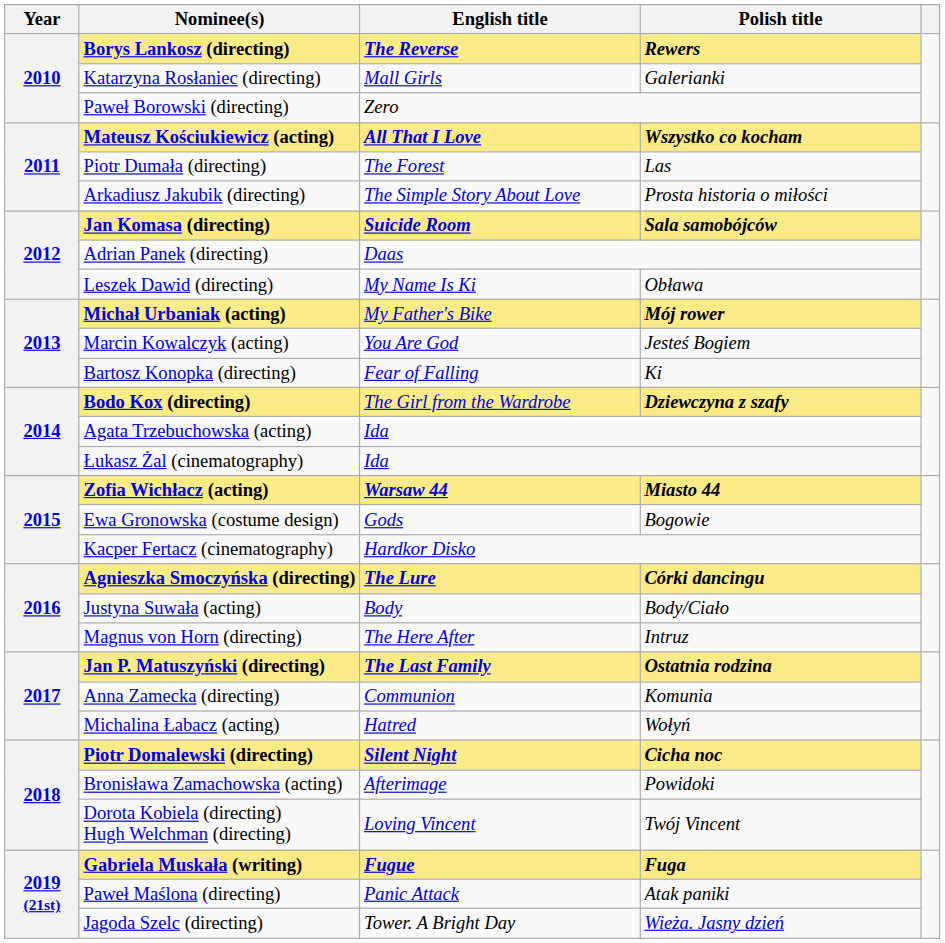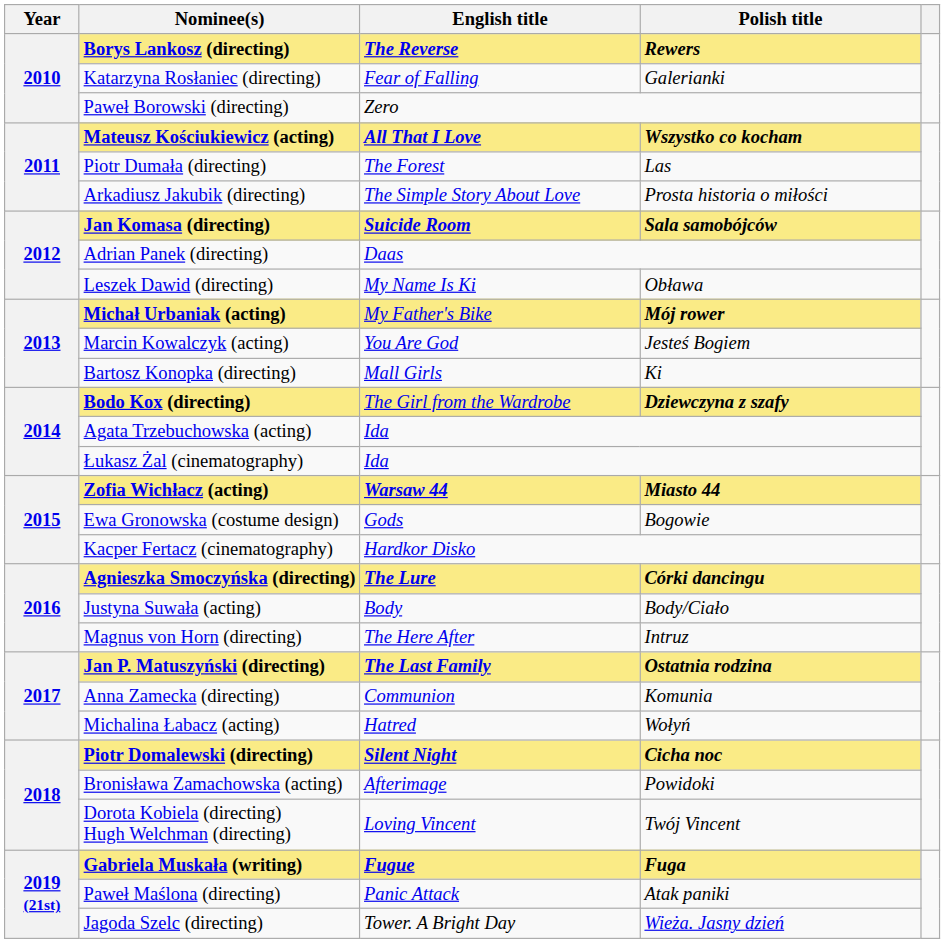 <table class="wikitable sortable">
 <tr>
 <th scope="col" style="width:8%;">Year</th>
 <th scope="col" style="width:30%;">Nominee(s)</th>
 <th scope="col" style="width:30%;">English title</th>
 <th>Polish title</th>
 <th scope="col" style="width:2%;" class="unsortable"></th>
 </tr>
 <tr>
 <th rowspan="3" scope="row" style="text-align:center;"><a href='#'>2010</a><br></th>
 <td style="background:#FAEB86;"><strong><a href='#'>Borys Lankosz</a> (directing)</strong></td>
 <td style="background:#FAEB86;"><em><a href='#'><strong>The Reverse</strong></a></em></td>
 <td style="background:#FAEB86;"><strong><em>Rewers</em></strong></td>
 <td rowspan="3"></td>
 </tr>
 <tr>
 <td><a href='#'>Katarzyna Rosłaniec</a> (directing)</td>
-<td><em><a href='#'>Mall Girls</a></em></td>
+<td><em><a href='#'>Fear of Falling</a></em></td>
 <td><em>Galerianki</em></td>
 </tr>
 <tr>
 <td><a href='#'>Paweł Borowski</a> (directing)</td>
 <td colspan="2"><em>Zero</em></td>
 </tr>
 <tr>
 <th rowspan="3" scope="row" style="text-align:center;"><a href='#'>2011</a><br></th>
 <td style="background:#FAEB86;"><strong><a href='#'>Mateusz Kościukiewicz</a> (acting)</strong></td>
 <td style="background:#FAEB86;"><strong><em><a href='#'>All That I Love</a></em></strong></td>
 <td style="background:#FAEB86;"><strong><em>Wszystko co kocham</em></strong></td>
 <td rowspan="3"></td>
 </tr>
 <tr>
 <td><a href='#'>Piotr Dumała</a> (directing)</td>
 <td><em><a href='#'>The Forest</a></em></td>
 <td><em>Las</em></td>
 </tr>
 <tr>
 <td><a href='#'>Arkadiusz Jakubik</a> (directing)</td>
 <td><em><a href='#'>The Simple Story About Love</a></em></td>
 <td><em>Prosta historia o miłości</em></td>
 </tr>
 <tr>
 <th rowspan="3" scope="row" style="text-align:center;"><a href='#'>2012</a><br></th>
 <td style="background:#FAEB86;"><strong><a href='#'>Jan Komasa</a> (directing)</strong></td>
 <td style="background:#FAEB86;"><strong><em><a href='#'>Suicide Room</a></em></strong></td>
 <td style="background:#FAEB86;"><strong><em>Sala samobójców</em></strong></td>
 <td rowspan="3"></td>
 </tr>
 <tr>
 <td><a href='#'>Adrian Panek</a> (directing)</td>
 <td colspan="2"><em><a href='#'>Daas</a></em></td>
 </tr>
 <tr>
 <td><a href='#'>Leszek Dawid</a> (directing)</td>
 <td><em><a href='#'>My Name Is Ki</a></em></td>
 <td><em>Obława</em></td>
 </tr>
 <tr>
 <th rowspan="3" scope="row" style="text-align:center;"><a href='#'>2013</a><br></th>
 <td style="background:#FAEB86;"><strong><a href='#'>Michał Urbaniak</a> (acting)</strong></td>
 <td style="background:#FAEB86;"><em><a href='#'>My Father's Bike</a></em></td>
 <td style="background:#FAEB86;"><strong><em>Mój rower</em></strong></td>
 <td rowspan="3"></td>
 </tr>
 <tr>
 <td><a href='#'>Marcin Kowalczyk</a> (acting)</td>
 <td><em><a href='#'>You Are God</a></em></td>
 <td><em>Jesteś Bogiem</em></td>
 </tr>
 <tr>
 <td><a href='#'>Bartosz Konopka</a> (directing)</td>
-<td><em><a href='#'>Fear of Falling</a></em></td>
+<td><em><a href='#'>Mall Girls</a></em></td>
 <td><em>Ki</em></td>
 </tr>
 <tr>
 <th rowspan="3" scope="row" style="text-align:center;"><a href='#'>2014</a><br></th>
 <td style="background:#FAEB86;"><strong><a href='#'>Bodo Kox</a> (directing)</strong></td>
 <td style="background:#FAEB86;"><em><a href='#'>The Girl from the Wardrobe</a></em></td>
 <td style="background:#FAEB86;"><strong><em>Dziewczyna z szafy</em></strong></td>
 <td rowspan="3"></td>
 </tr>
 <tr>
 <td><a href='#'>Agata Trzebuchowska</a> (acting)</td>
 <td colspan="2"><em><a href='#'>Ida</a></em></td>
 </tr>
 <tr>
 <td><a href='#'>Łukasz Żal</a> (cinematography)</td>
 <td colspan="2"><em><a href='#'>Ida</a></em></td>
 </tr>
 <tr>
 <th rowspan="3" scope="row" style="text-align:center"><a href='#'>2015</a> <br></th>
 <td style="background:#FAEB86;"><strong><a href='#'>Zofia Wichłacz</a> (acting)</strong></td>
 <td style="background:#FAEB86;"><strong><em><a href='#'>Warsaw 44</a></em></strong></td>
 <td style="background:#FAEB86;"><strong><em>Miasto 44</em></strong></td>
 <td rowspan="3"></td>
 </tr>
 <tr>
 <td><a href='#'>Ewa Gronowska</a> (costume design)</td>
 <td><em><a href='#'>Gods</a></em></td>
 <td><em>Bogowie</em></td>
 </tr>
 <tr>
 <td><a href='#'>Kacper Fertacz</a> (cinematography)</td>
 <td colspan="2"><em><a href='#'>Hardkor Disko</a></em></td>
 </tr>
 <tr>
 <th rowspan="3" scope="row" style="text-align:center"><a href='#'>2016</a> <br></th>
 <td style="background:#FAEB86;"><strong><a href='#'>Agnieszka Smoczyńska</a> (directing)</strong></td>
 <td style="background:#FAEB86;"><strong><em><a href='#'>The Lure</a></em></strong></td>
 <td style="background:#FAEB86;"><strong><em>Córki dancingu</em></strong></td>
 <td rowspan="3"></td>
 </tr>
 <tr>
 <td><a href='#'>Justyna Suwała</a> (acting)</td>
 <td><em><a href='#'>Body</a></em></td>
 <td><em>Body/Ciało</em></td>
 </tr>
 <tr>
 <td><a href='#'>Magnus von Horn</a> (directing)</td>
 <td><em><a href='#'>The Here After</a></em></td>
 <td><em>Intruz</em></td>
 </tr>
 <tr>
 <th rowspan="3" scope="row" style="text-align:center"><a href='#'>2017</a> <br></th>
 <td style="background:#FAEB86;"><strong><a href='#'>Jan P. Matuszyński</a> (directing)</strong></td>
 <td style="background:#FAEB86;"><strong><em><a href='#'>The Last Family</a></em></strong></td>
 <td style="background:#FAEB86;"><strong><em>Ostatnia rodzina</em></strong></td>
 <td rowspan="3"></td>
 </tr>
 <tr>
 <td><a href='#'>Anna Zamecka</a> (directing)</td>
 <td><em><a href='#'>Communion</a></em></td>
 <td><em>Komunia</em></td>
 </tr>
 <tr>
 <td><a href='#'>Michalina Łabacz</a> (acting)</td>
 <td><em><a href='#'>Hatred</a></em></td>
 <td><em>Wołyń</em></td>
 </tr>
 <tr>
 <th rowspan="3" scope="row" style="text-align:center"><a href='#'>2018</a> <br></th>
 <td style="background:#FAEB86;"><strong><a href='#'>Piotr Domalewski</a> (directing)</strong></td>
 <td style="background:#FAEB86;"><strong><em><a href='#'>Silent Night</a></em></strong></td>
 <td style="background:#FAEB86;"><strong><em>Cicha noc</em></strong></td>
 <td rowspan="3"></td>
 </tr>
 <tr>
 <td><a href='#'>Bronisława Zamachowska</a> (acting)</td>
 <td><em><a href='#'>Afterimage</a></em></td>
 <td><em>Powidoki</em></td>
 </tr>
 <tr>
 <td><a href='#'>Dorota Kobiela</a> (directing) <br> <a href='#'>Hugh Welchman</a> (directing)</td>
 <td><em><a href='#'>Loving Vincent</a></em></td>
 <td><em>Twój Vincent</em></td>
 </tr>
 <tr>
 <th rowspan="3" scope="row" style="text-align:center"><a href='#'>2019</a> <br><small><a href='#'>(21st)</a> </small></th>
 <td style="background:#FAEB86;"><strong><a href='#'>Gabriela Muskała</a> (writing)</strong></td>
 <td style="background:#FAEB86;"><strong><em><a href='#'>Fugue</a></em></strong></td>
 <td style="background:#FAEB86;"><strong><em>Fuga</em></strong></td>
 <td rowspan="3"></td>
 </tr>
 <tr>
 <td><a href='#'>Paweł Maślona</a> (directing)</td>
 <td><em><a href='#'>Panic Attack</a></em></td>
 <td><em>Atak paniki</em></td>
 </tr>
 <tr>
 <td><a href='#'>Jagoda Szelc</a> (directing)</td>
 <td><em>Tower. A Bright Day</em></td>
 <td><em><a href='#'>Wieża. Jasny dzień</a></em></td>
 </tr>
 </table>
